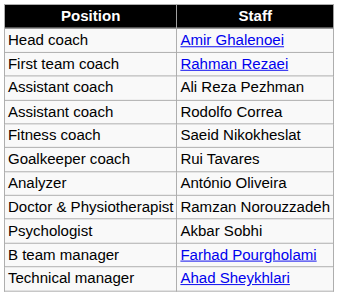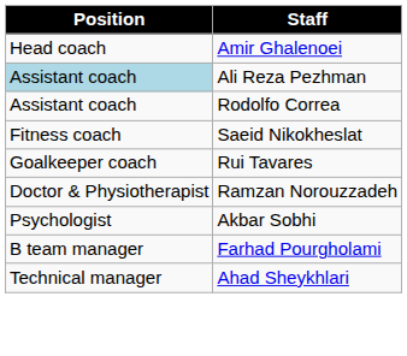 <table class="wikitable">
 <tr>
 <th style="color:#ffffff; background:#000000;">Position</th>
 <th style="color:#ffffff; background:#000000;">Staff</th>
 </tr>
 <tr>
 <td>Head coach</td>
 <td><a href='#'>Amir Ghalenoei</a></td>
 </tr>
 <tr>
-<td>First team coach</td>
-<td><a href='#'>Rahman Rezaei</a></td>
-</tr>
-<tr>
-<td>Assistant coach</td>
+<td style="background: lightblue;">Assistant coach</td>
 <td>Ali Reza Pezhman</td>
 </tr>
 <tr>
 <td>Assistant coach</td>
 <td>Rodolfo Correa</td>
 </tr>
 <tr>
 <td>Fitness coach</td>
 <td>Saeid Nikokheslat</td>
 </tr>
 <tr>
 <td>Goalkeeper coach</td>
 <td>Rui Tavares</td>
-</tr>
-<tr>
-<td>Analyzer</td>
-<td>António Oliveira</td>
 </tr>
 <tr>
 <td>Doctor & Physiotherapist</td>
 <td>Ramzan Norouzzadeh</td>
 </tr>
 <tr>
 <td>Psychologist</td>
 <td>Akbar Sobhi</td>
 </tr>
 <tr>
 <td>B team manager</td>
 <td><a href='#'>Farhad Pourgholami</a></td>
 </tr>
 <tr>
 <td>Technical manager</td>
 <td><a href='#'>Ahad Sheykhlari</a></td>
 </tr>
 </table>
